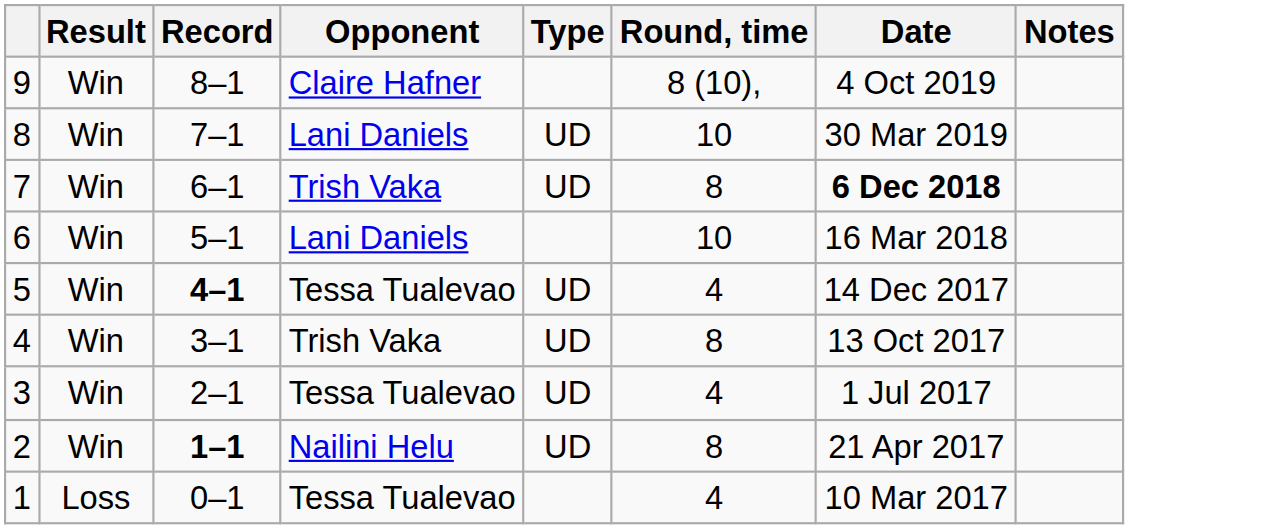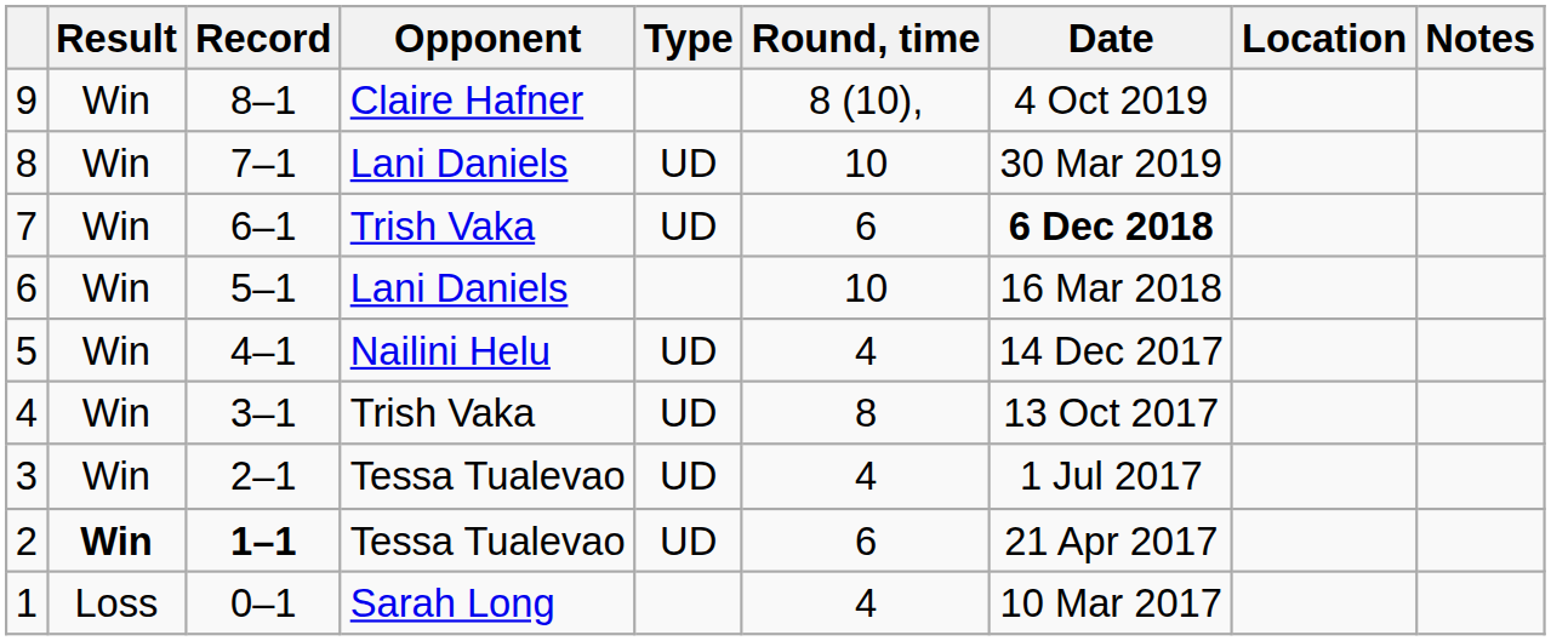 <table class="wikitable" style="text-align:center; font-size:95%">
 <tr>
 <th></th>
 <th>Result</th>
 <th>Record</th>
 <th>Opponent</th>
 <th>Type</th>
 <th>Round, time</th>
 <th>Date</th>
+<th>Location</th>
 <th>Notes</th>
 </tr>
 <tr>
 <td>9</td>
 <td>Win</td>
 <td>8–1</td>
 <td style="text-align:left;"> <a href='#'>Claire Hafner</a></td>
 <td></td>
 <td>8 (10), </td>
 <td>4 Oct 2019</td>
+<td style="text-align:left;"> </td>
 <td style="text-align:left;"></td>
 </tr>
 <tr>
 <td>8</td>
 <td>Win</td>
 <td>7–1</td>
 <td style="text-align:left;"> <a href='#'>Lani Daniels</a></td>
 <td>UD</td>
 <td>10</td>
 <td>30 Mar 2019</td>
+<td style="text-align:left;"> </td>
 <td style="text-align:left;"></td>
 </tr>
 <tr>
 <td>7</td>
 <td>Win</td>
 <td>6–1</td>
 <td style="text-align:left;"> <a href='#'>Trish Vaka</a></td>
 <td>UD</td>
-<td>8</td>
+<td>6</td>
 <td><strong>6 Dec 2018</strong></td>
+<td style="text-align:left;"> </td>
 <td></td>
 </tr>
 <tr>
 <td>6</td>
 <td>Win</td>
 <td>5–1</td>
 <td style="text-align:left;"> <a href='#'>Lani Daniels</a></td>
 <td></td>
 <td>10</td>
 <td>16 Mar 2018</td>
+<td style="text-align:left;"> </td>
 <td style="text-align:left;"></td>
 </tr>
 <tr>
 <td>5</td>
 <td>Win</td>
-<td><strong>4–1</strong></td>
-<td style="text-align:left;"> Tessa Tualevao</td>
+<td>4–1</td>
+<td style="text-align:left;"> <a href='#'>Nailini Helu</a></td>
 <td>UD</td>
 <td>4</td>
 <td>14 Dec 2017</td>
+<td style="text-align:left;"> </td>
 <td></td>
 </tr>
 <tr>
 <td>4</td>
 <td>Win</td>
 <td>3–1</td>
 <td style="text-align:left;"> Trish Vaka</td>
 <td>UD</td>
 <td>8</td>
 <td>13 Oct 2017</td>
+<td style="text-align:left;"> </td>
 <td style="text-align:left;"></td>
 </tr>
 <tr>
 <td>3</td>
 <td>Win</td>
 <td>2–1</td>
 <td style="text-align:left;"> Tessa Tualevao</td>
 <td>UD</td>
 <td>4</td>
 <td>1 Jul 2017</td>
+<td style="text-align:left;"> </td>
 <td></td>
 </tr>
 <tr>
 <td>2</td>
-<td>Win</td>
+<td><strong>Win</strong></td>
 <td><strong>1–1</strong></td>
-<td style="text-align:left;"> <a href='#'>Nailini Helu</a></td>
+<td style="text-align:left;"> Tessa Tualevao</td>
 <td>UD</td>
-<td>8</td>
+<td>6</td>
 <td>21 Apr 2017</td>
+<td style="text-align:left;"> </td>
 <td style="text-align:left;"></td>
 </tr>
 <tr>
 <td>1</td>
 <td>Loss</td>
 <td>0–1</td>
-<td style="text-align:left;"> Tessa Tualevao</td>
+<td style="text-align:left;"> <a href='#'>Sarah Long</a></td>
 <td></td>
 <td>4</td>
 <td>10 Mar 2017</td>
+<td style="text-align:left;"> </td>
 <td></td>
 </tr>
 </table>
